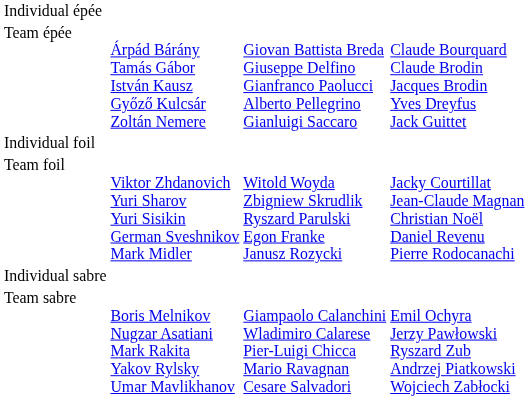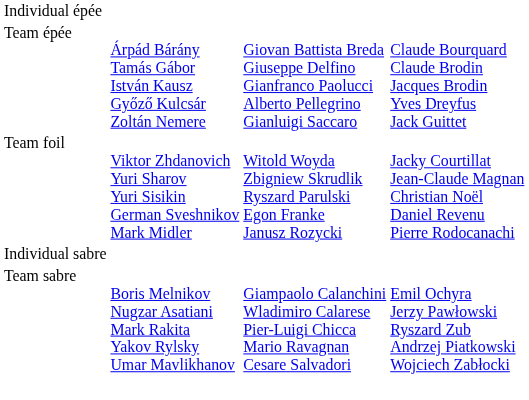 <table>
 <tr>
 <td>Individual épée<br></td>
 <td></td>
 <td></td>
 <td></td>
 </tr>
 <tr valign="top">
 <td>Team épée<br></td>
 <td><br><a href='#'>Árpád Bárány</a><br><a href='#'>Tamás Gábor</a><br><a href='#'>István Kausz</a><br><a href='#'>Győző Kulcsár</a><br><a href='#'>Zoltán Nemere</a></td>
 <td><br><a href='#'>Giovan Battista Breda</a><br><a href='#'>Giuseppe Delfino</a><br><a href='#'>Gianfranco Paolucci</a><br><a href='#'>Alberto Pellegrino</a><br><a href='#'>Gianluigi Saccaro</a></td>
 <td><br><a href='#'>Claude Bourquard</a><br><a href='#'>Claude Brodin</a><br><a href='#'>Jacques Brodin</a><br><a href='#'>Yves Dreyfus</a><br><a href='#'>Jack Guittet</a></td>
-</tr>
-<tr>
-<td>Individual foil<br></td>
-<td></td>
-<td></td>
-<td></td>
 </tr>
 <tr valign="top">
 <td>Team foil<br></td>
 <td><br> <a href='#'>Viktor Zhdanovich</a><br><a href='#'>Yuri Sharov</a><br><a href='#'>Yuri Sisikin</a><br><a href='#'>German Sveshnikov</a><br><a href='#'>Mark Midler</a></td>
 <td><br><a href='#'>Witold Woyda</a><br><a href='#'>Zbigniew Skrudlik</a><br><a href='#'>Ryszard Parulski</a><br><a href='#'>Egon Franke</a><br><a href='#'>Janusz Rozycki</a></td>
 <td><br><a href='#'>Jacky Courtillat</a><br><a href='#'>Jean-Claude Magnan</a><br><a href='#'>Christian Noël</a><br><a href='#'>Daniel Revenu</a><br><a href='#'>Pierre Rodocanachi</a></td>
 </tr>
 <tr>
 <td>Individual sabre<br></td>
 <td></td>
 <td></td>
 <td></td>
 </tr>
 <tr valign="top">
 <td>Team sabre<br></td>
 <td><br><a href='#'>Boris Melnikov</a><br><a href='#'>Nugzar Asatiani</a><br><a href='#'>Mark Rakita</a><br><a href='#'>Yakov Rylsky</a><br><a href='#'>Umar Mavlikhanov</a></td>
 <td><br><a href='#'>Giampaolo Calanchini</a><br><a href='#'>Wladimiro Calarese</a><br><a href='#'>Pier-Luigi Chicca</a><br><a href='#'>Mario Ravagnan</a><br><a href='#'>Cesare Salvadori</a></td>
 <td><br><a href='#'>Emil Ochyra</a><br><a href='#'>Jerzy Pawłowski</a><br><a href='#'>Ryszard Zub</a><br><a href='#'>Andrzej Piatkowski</a><br><a href='#'>Wojciech Zabłocki</a></td>
 </tr>
 <tr>
 </tr>
 </table>
